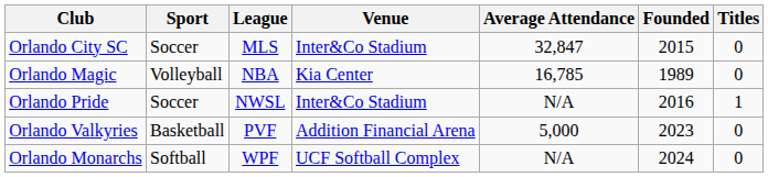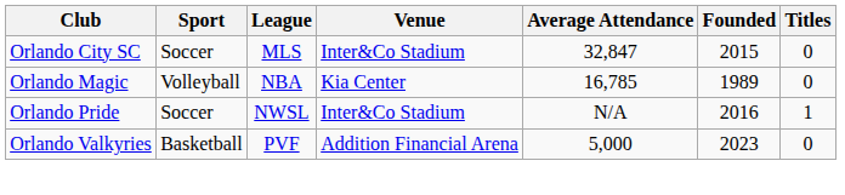 <table class="wikitable sortable">
 <tr>
 <th>Club</th>
 <th>Sport</th>
 <th>League</th>
 <th>Venue</th>
 <th>Average Attendance</th>
 <th>Founded</th>
 <th>Titles</th>
 </tr>
 <tr>
 <td><a href='#'>Orlando City SC</a></td>
 <td>Soccer</td>
 <td style="text-align:center;"><a href='#'>MLS</a></td>
 <td><a href='#'>Inter&Co Stadium</a></td>
 <td align=center>32,847</td>
 <td align=center>2015</td>
 <td align=center>0</td>
 </tr>
 <tr>
 <td><a href='#'>Orlando Magic</a></td>
 <td>Volleyball</td>
 <td style="text-align:center;"><a href='#'>NBA</a></td>
 <td><a href='#'>Kia Center</a></td>
 <td align=center>16,785</td>
 <td align=center>1989</td>
 <td align=center>0</td>
 </tr>
 <tr>
 <td><a href='#'>Orlando Pride</a></td>
 <td>Soccer</td>
 <td style="text-align:center;"><a href='#'>NWSL</a></td>
 <td><a href='#'>Inter&Co Stadium</a></td>
 <td align=center>N/A</td>
 <td align=center>2016</td>
 <td align=center>1</td>
 </tr>
 <tr>
 <td><a href='#'>Orlando Valkyries</a></td>
 <td>Basketball</td>
 <td style="text-align:center;"><a href='#'>PVF</a></td>
 <td><a href='#'>Addition Financial Arena</a></td>
 <td align=center>5,000</td>
 <td align=center>2023</td>
 <td align=center>0</td>
 </tr>
-<tr>
-<td><a href='#'>Orlando Monarchs</a></td>
-<td>Softball</td>
-<td style="text-align:center;"><a href='#'>WPF</a></td>
-<td><a href='#'>UCF Softball Complex</a></td>
-<td align=center>N/A</td>
-<td align=center>2024</td>
-<td align=center>0</td>
-</tr>
 </table>
